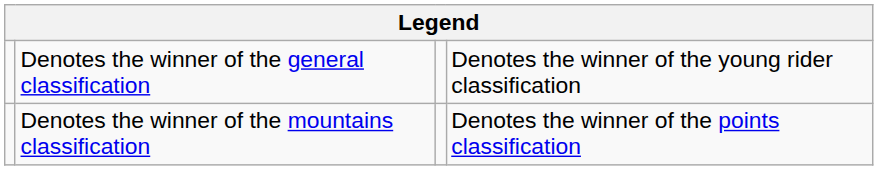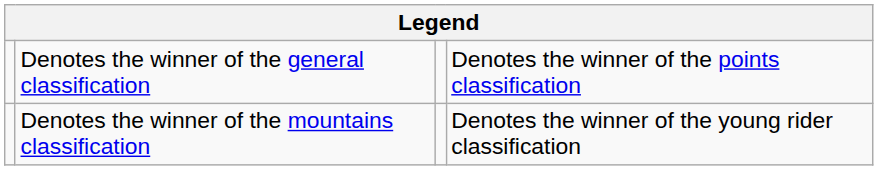 <table class="wikitable">
 <tr>
 <th colspan="4">Legend</th>
 </tr>
 <tr>
 <td></td>
 <td>Denotes the winner of the <a href='#'>general classification</a></td>
 <td></td>
-<td>Denotes the winner of the young rider classification</td>
+<td>Denotes the winner of the <a href='#'>points classification</a></td>
 </tr>
 <tr>
 <td></td>
 <td>Denotes the winner of the <a href='#'>mountains classification</a></td>
 <td></td>
-<td>Denotes the winner of the <a href='#'>points classification</a></td>
+<td>Denotes the winner of the young rider classification</td>
 </tr>
 </table>
